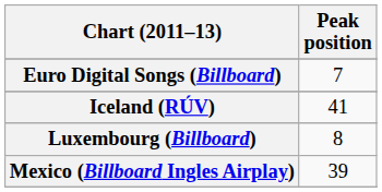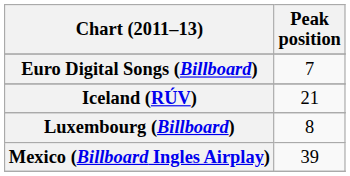 <table class="wikitable sortable plainrowheaders" style="text-align:center">
 <tr>
 <th scope="col">Chart (2011–13)</th>
 <th scope="col">Peak<br> position</th>
 </tr>
 <tr>
 </tr>
 <tr>
 </tr>
 <tr>
 </tr>
 <tr>
 </tr>
 <tr>
 </tr>
 <tr>
 </tr>
 <tr>
 </tr>
 <tr>
 </tr>
 <tr>
 </tr>
 <tr>
 </tr>
 <tr>
 <th scope="row">Euro Digital Songs (<em><a href='#'>Billboard</a></em>)</th>
 <td>7</td>
 </tr>
 <tr>
 </tr>
 <tr>
 </tr>
 <tr>
 </tr>
 <tr>
 <th scope="row">Iceland (<a href='#'>RÚV</a>)</th>
-<td>41</td>
+<td>21</td>
 </tr>
 <tr>
 </tr>
 <tr>
 </tr>
 <tr>
 </tr>
 <tr>
 <th scope="row">Luxembourg (<em><a href='#'>Billboard</a></em>)</th>
 <td>8</td>
 </tr>
 <tr>
 <th scope="row">Mexico (<a href='#'><em>Billboard</em> Ingles Airplay</a>)</th>
 <td>39</td>
 </tr>
 <tr>
 </tr>
 <tr>
 </tr>
 <tr>
 </tr>
 <tr>
 </tr>
 <tr>
 </tr>
 <tr>
 </tr>
 <tr>
 </tr>
 <tr>
 </tr>
 <tr>
 </tr>
 <tr>
 </tr>
 <tr>
 </tr>
 <tr>
 </tr>
 <tr>
 </tr>
 <tr>
 </tr>
 <tr>
 </tr>
 </table>
